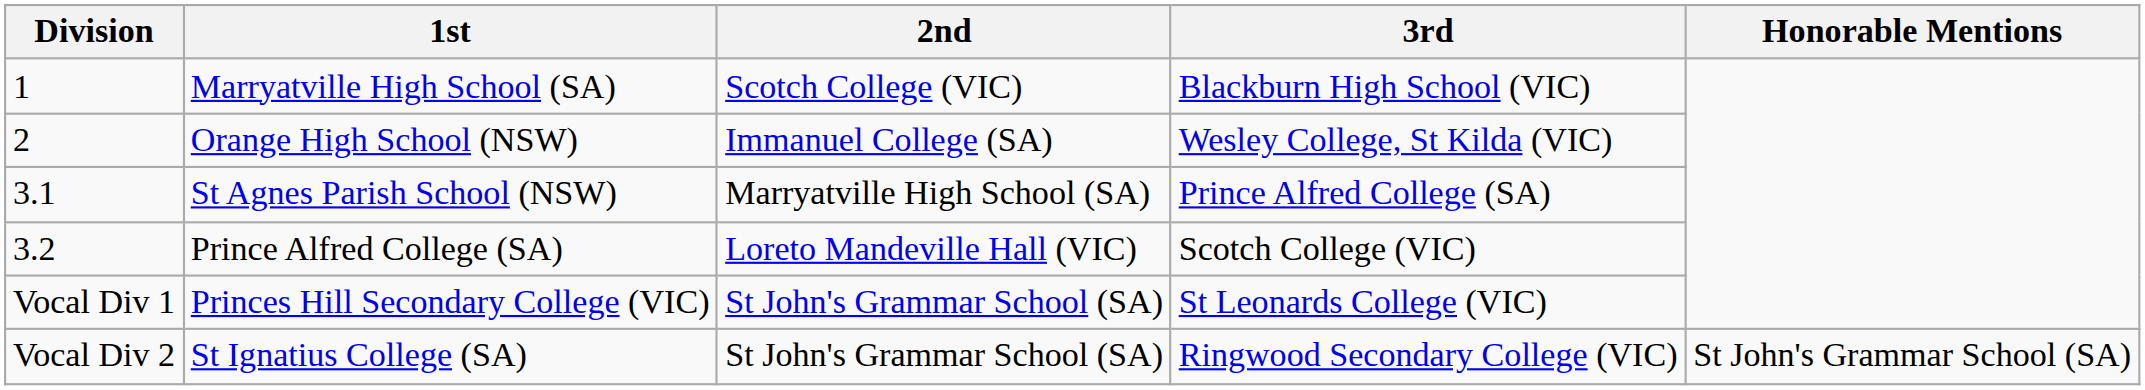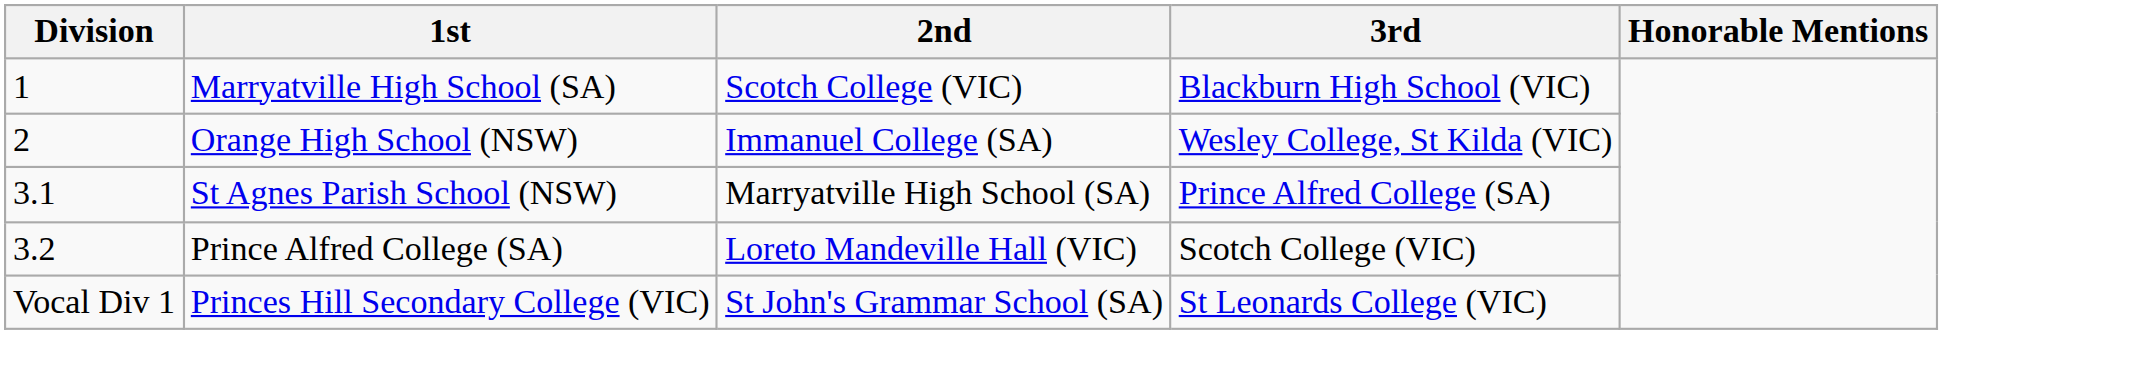 <table class="wikitable">
 <tr>
 <th>Division</th>
 <th>1st</th>
 <th>2nd</th>
 <th>3rd</th>
 <th>Honorable Mentions</th>
 </tr>
 <tr>
 <td>1</td>
 <td><a href='#'>Marryatville High School</a> (SA)</td>
 <td><a href='#'>Scotch College</a> (VIC)</td>
 <td><a href='#'>Blackburn High School</a> (VIC)</td>
 </tr>
 <tr>
 <td>2</td>
 <td><a href='#'>Orange High School</a> (NSW)</td>
 <td><a href='#'>Immanuel College</a> (SA)</td>
 <td><a href='#'>Wesley College, St Kilda</a> (VIC)</td>
 </tr>
 <tr>
 <td>3.1</td>
 <td><a href='#'>St Agnes Parish School</a> (NSW)</td>
 <td>Marryatville High School (SA)</td>
 <td><a href='#'>Prince Alfred College</a> (SA)</td>
 </tr>
 <tr>
 <td>3.2</td>
 <td>Prince Alfred College (SA)</td>
 <td><a href='#'>Loreto Mandeville Hall</a> (VIC)</td>
 <td>Scotch College (VIC)</td>
 </tr>
 <tr>
 <td>Vocal Div 1</td>
 <td><a href='#'>Princes Hill Secondary College</a> (VIC)</td>
 <td><a href='#'>St John's Grammar School</a> (SA)</td>
 <td><a href='#'>St Leonards College</a> (VIC)</td>
 </tr>
-<tr>
-<td>Vocal Div 2</td>
-<td><a href='#'>St Ignatius College</a> (SA)</td>
-<td>St John's Grammar School (SA)</td>
-<td><a href='#'>Ringwood Secondary College</a> (VIC)</td>
-<td>St John's Grammar School (SA)</td>
-</tr>
 </table>
